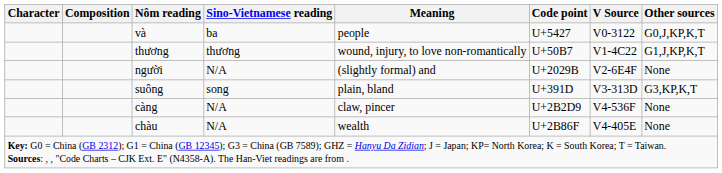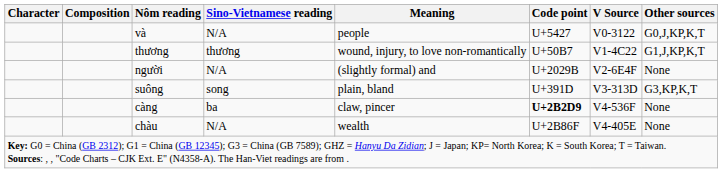 <table class="wikitable" style="margin: 1em auto;">
 <tr>
 <th>Character</th>
 <th>Composition</th>
 <th>Nôm reading</th>
 <th><a href='#'>Sino-Vietnamese</a> reading</th>
 <th>Meaning</th>
 <th>Code point</th>
 <th>V Source</th>
 <th>Other sources</th>
 </tr>
 <tr>
 <td style="text-align:center;"><span></span></td>
 <td></td>
 <td>và</td>
-<td>ba</td>
+<td>N/A</td>
 <td>people</td>
 <td>U+5427</td>
 <td>V0-3122</td>
 <td>G0,J,KP,K,T</td>
 </tr>
 <tr>
 <td style="text-align:center;"><span></span></td>
 <td></td>
 <td>thương</td>
 <td>thương</td>
 <td>wound, injury, to love non-romantically</td>
 <td>U+50B7</td>
 <td>V1-4C22</td>
 <td>G1,J,KP,K,T</td>
 </tr>
 <tr>
 <td style="text-align:center;"><span></span></td>
 <td></td>
 <td>người</td>
 <td>N/A</td>
 <td>(slightly formal) and</td>
 <td>U+2029B</td>
 <td>V2-6E4F</td>
 <td>None</td>
 </tr>
 <tr>
 <td style="text-align:center;"><span></span></td>
 <td></td>
 <td>suông</td>
 <td>song</td>
 <td>plain, bland</td>
 <td>U+391D</td>
 <td>V3-313D</td>
 <td>G3,KP,K,T</td>
 </tr>
 <tr>
 <td style="text-align:center;"><span></span></td>
 <td></td>
 <td>càng</td>
-<td>N/A</td>
+<td>ba</td>
 <td>claw, pincer</td>
-<td>U+2B2D9</td>
+<td><strong>U+2B2D9</strong></td>
 <td>V4-536F</td>
 <td>None</td>
 </tr>
 <tr>
 <td style="text-align:center;"><span></span></td>
 <td></td>
 <td>chàu</td>
 <td>N/A</td>
 <td>wealth</td>
 <td>U+2B86F</td>
 <td>V4-405E</td>
 <td>None</td>
 </tr>
 <tr>
 <td colspan="8"><small><strong>Key:</strong> G0 = China (<a href='#'>GB 2312</a>);  G1 = China (<a href='#'>GB 12345</a>); G3 = China (GB 7589); GHZ = <em><a href='#'>Hanyu Da Zidian</a></em>; J = Japan; KP= North Korea; K = South Korea; T = Taiwan.<br><strong>Sources</strong>: , , "Code Charts – CJK Ext. E" (N4358-A). The Han-Viet readings are from <em></em>.</small></td>
 </tr>
 </table>
